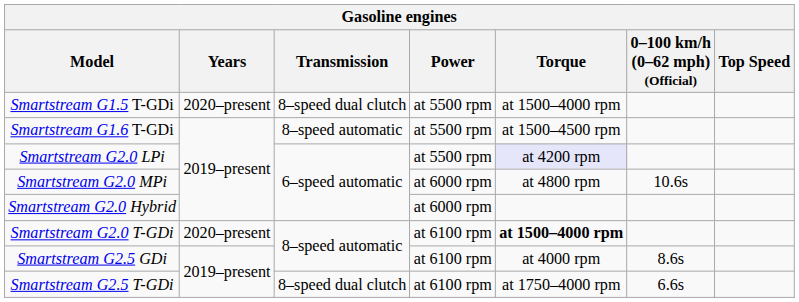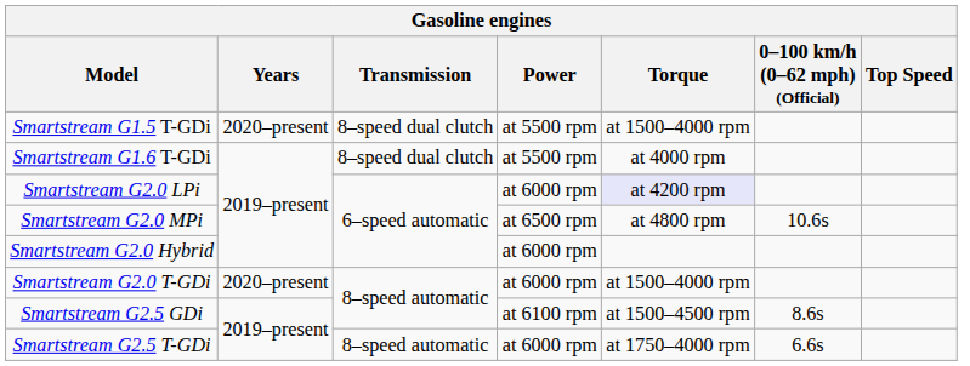 <table class="wikitable" style="text-align:center; font-size:100%;">
 <tr>
 <th colspan=7>Gasoline engines</th>
 </tr>
 <tr style="background:#dcdcdc; text-align:center; vertical-align:middle;">
 <th>Model</th>
 <th>Years</th>
 <th>Transmission</th>
 <th>Power</th>
 <th>Torque</th>
 <th>0–100 km/h<br>(0–62 mph)<br><small>(Official)</small></th>
 <th>Top Speed</th>
 </tr>
 <tr>
 <td><em><a href='#'>Smartstream G1.5</a></em> T-GDi</td>
 <td>2020–present</td>
 <td>8–speed dual clutch</td>
 <td> at 5500 rpm</td>
 <td> at 1500–4000 rpm</td>
 <td></td>
 <td></td>
 </tr>
 <tr>
 <td><em><a href='#'>Smartstream G1.6</a></em> T-GDi</td>
 <td rowspan=4>2019–present</td>
-<td>8–speed automatic</td>
+<td>8–speed dual clutch</td>
 <td> at 5500 rpm</td>
-<td> at 1500–4500 rpm</td>
+<td> at 4000 rpm</td>
 <td></td>
 <td></td>
 </tr>
 <tr>
 <td><em><a href='#'>Smartstream G2.0</a> LPi</em></td>
 <td rowspan=3>6–speed automatic</td>
-<td> at 5500 rpm</td>
+<td> at 6000 rpm</td>
 <td style="background: lavender;"> at 4200 rpm</td>
 <td></td>
 <td></td>
 </tr>
 <tr>
 <td><em><a href='#'>Smartstream G2.0</a> MPi</em></td>
-<td> at 6000 rpm</td>
+<td> at 6500 rpm</td>
 <td> at 4800 rpm</td>
 <td>10.6s</td>
 <td></td>
 </tr>
 <tr>
 <td><em><a href='#'>Smartstream G2.0</a> Hybrid</em></td>
 <td> at 6000 rpm</td>
 <td></td>
 <td></td>
 <td></td>
 </tr>
 <tr>
 <td><em><a href='#'>Smartstream G2.0</a> T-GDi</em></td>
 <td>2020–present</td>
 <td rowspan=2>8–speed automatic</td>
-<td> at 6100 rpm</td>
-<td><strong> at 1500–4000 rpm</strong></td>
+<td> at 6000 rpm</td>
+<td> at 1500–4000 rpm</td>
 <td></td>
 <td></td>
 </tr>
 <tr>
 <td><em><a href='#'>Smartstream G2.5</a> GDi</em></td>
 <td rowspan=2>2019–present</td>
 <td> at 6100 rpm</td>
-<td> at 4000 rpm</td>
+<td> at 1500–4500 rpm</td>
 <td>8.6s</td>
 <td></td>
 </tr>
 <tr>
 <td><em><a href='#'>Smartstream G2.5</a> T-GDi</em></td>
-<td>8–speed dual clutch</td>
-<td> at 6100 rpm</td>
+<td>8–speed automatic</td>
+<td> at 6000 rpm</td>
 <td> at 1750–4000 rpm</td>
 <td>6.6s</td>
 <td></td>
 </tr>
 </table>
